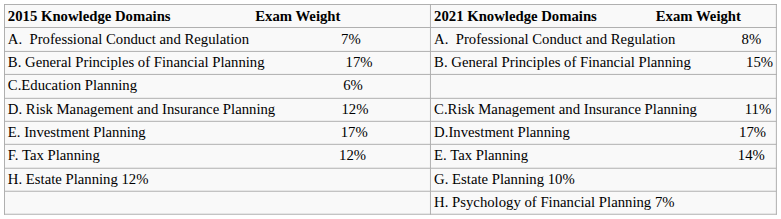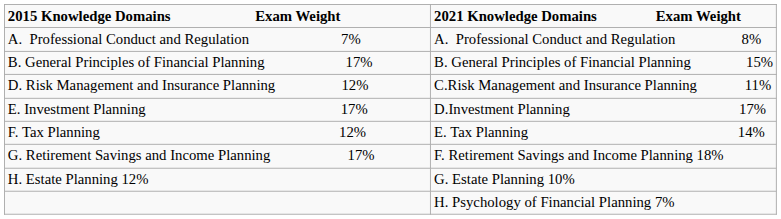 <table class="wikitable">
 <tr>
 <td><strong>2015  Knowledge Domains                                        Exam Weight</strong></td>
 <td><strong>2021 Knowledge  Domains                                 Exam Weight</strong></td>
 </tr>
 <tr>
 <td>A.  Professional  Conduct and Regulation                           7%</td>
 <td>A.  Professional  Conduct and Regulation                     8%</td>
 </tr>
 <tr>
 <td>B. General Principles of Financial Planning                       17%</td>
 <td>B. General  Principles of Financial Planning                15%</td>
 </tr>
 <tr>
-<td>C.Education Planning                                                          6%</td>
-<td></td>
-</tr>
-<tr>
 <td>D. Risk Management and Insurance Planning                   12%                </td>
 <td>C.Risk  Management and Insurance Planning             11%</td>
 </tr>
 <tr>
 <td>E. Investment Planning                                                       17%</td>
 <td>D.Investment  Planning                                                17%</td>
 </tr>
 <tr>
 <td>F. Tax Planning                                                                    12%</td>
 <td>E. Tax  Planning                                                           14%</td>
 </tr>
 <tr>
+<td>G. Retirement Savings and Income Planning                     17%  </td>
+<td>F. Retirement Savings and Income Planning               18%</td>
+</tr>
+<tr>
 <td>H. Estate Planning                                                               12%</td>
 <td>G. Estate Planning                                                        10%</td>
 </tr>
 <tr>
 <td></td>
 <td>H. Psychology of Financial Planning                              7%</td>
 </tr>
 </table>
